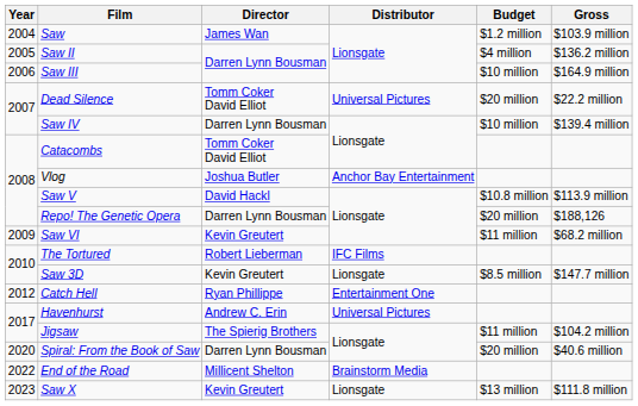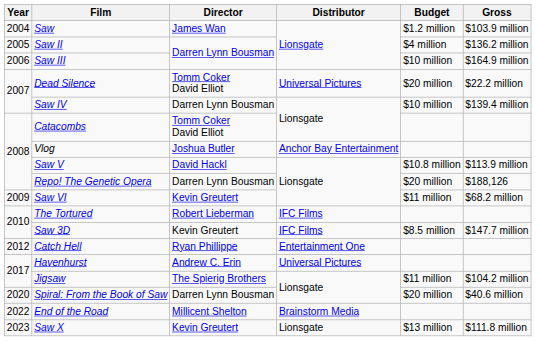 <table class="wikitable sortable">
 <tr>
 <th>Year</th>
 <th>Film</th>
 <th>Director</th>
 <th>Distributor</th>
 <th>Budget</th>
 <th>Gross</th>
 </tr>
 <tr>
 <td>2004</td>
 <td><em><a href='#'>Saw</a></em></td>
 <td><a href='#'>James Wan</a></td>
 <td rowspan="3"><a href='#'>Lionsgate</a></td>
 <td>$1.2 million</td>
 <td>$103.9 million</td>
 </tr>
 <tr>
 <td>2005</td>
 <td><em><a href='#'>Saw II</a></em></td>
 <td rowspan="2"><a href='#'>Darren Lynn Bousman</a></td>
 <td>$4 million</td>
 <td>$136.2 million</td>
 </tr>
 <tr>
 <td>2006</td>
 <td><em><a href='#'>Saw III</a></em></td>
 <td>$10 million</td>
 <td>$164.9 million</td>
 </tr>
 <tr>
 <td rowspan="2">2007</td>
 <td><em><a href='#'>Dead Silence</a></em></td>
 <td><a href='#'>Tomm Coker</a><br>David Elliot</td>
 <td><a href='#'>Universal Pictures</a></td>
 <td>$20 million</td>
 <td>$22.2 million</td>
 </tr>
 <tr>
 <td><em><a href='#'>Saw IV</a></em></td>
 <td>Darren Lynn Bousman</td>
 <td rowspan="2">Lionsgate</td>
 <td>$10 million</td>
 <td>$139.4 million</td>
 </tr>
 <tr>
 <td rowspan="4">2008</td>
 <td><em><a href='#'>Catacombs</a></em></td>
 <td><a href='#'>Tomm Coker</a><br>David Elliot</td>
 <td></td>
 <td></td>
 </tr>
 <tr>
 <td><em>Vlog</em></td>
 <td><a href='#'>Joshua Butler</a></td>
 <td><a href='#'>Anchor Bay Entertainment</a></td>
 <td></td>
 <td></td>
 </tr>
 <tr>
 <td><em><a href='#'>Saw V</a></em></td>
 <td><a href='#'>David Hackl</a></td>
 <td rowspan="3">Lionsgate</td>
 <td>$10.8 million</td>
 <td>$113.9 million</td>
 </tr>
 <tr>
 <td><em><a href='#'>Repo! The Genetic Opera</a></em></td>
 <td>Darren Lynn Bousman</td>
 <td>$20 million</td>
 <td>$188,126</td>
 </tr>
 <tr>
 <td>2009</td>
 <td><em><a href='#'>Saw VI</a></em></td>
 <td><a href='#'>Kevin Greutert</a></td>
 <td>$11 million</td>
 <td>$68.2 million</td>
 </tr>
 <tr>
 <td rowspan="2">2010</td>
 <td><em><a href='#'>The Tortured</a></em></td>
 <td><a href='#'>Robert Lieberman</a></td>
 <td><a href='#'>IFC Films</a></td>
 <td></td>
 <td></td>
 </tr>
 <tr>
 <td><em><a href='#'>Saw 3D</a></em></td>
 <td>Kevin Greutert</td>
-<td>Lionsgate</td>
+<td><a href='#'>IFC Films</a></td>
 <td>$8.5 million</td>
 <td>$147.7 million</td>
 </tr>
 <tr>
 <td>2012</td>
 <td><em><a href='#'>Catch Hell</a></em></td>
 <td><a href='#'>Ryan Phillippe</a></td>
 <td><a href='#'>Entertainment One</a></td>
 <td></td>
 <td></td>
 </tr>
 <tr>
 <td rowspan="2">2017</td>
 <td><em><a href='#'>Havenhurst</a></em></td>
 <td><a href='#'>Andrew C. Erin</a></td>
 <td><a href='#'>Universal Pictures</a></td>
 <td></td>
 <td></td>
 </tr>
 <tr>
 <td><em><a href='#'>Jigsaw</a></em></td>
 <td><a href='#'>The Spierig Brothers</a></td>
 <td rowspan="2">Lionsgate</td>
 <td>$11 million</td>
 <td>$104.2 million</td>
 </tr>
 <tr>
 <td>2020</td>
 <td><em><a href='#'>Spiral: From the Book of Saw</a></em></td>
 <td>Darren Lynn Bousman</td>
 <td>$20 million</td>
 <td>$40.6 million</td>
 </tr>
 <tr>
 <td>2022</td>
 <td><em><a href='#'>End of the Road</a></em></td>
 <td><a href='#'>Millicent Shelton</a></td>
 <td><a href='#'>Brainstorm Media</a></td>
 <td></td>
 <td></td>
 </tr>
 <tr>
 <td>2023</td>
 <td><em><a href='#'>Saw X</a></em></td>
 <td><a href='#'>Kevin Greutert</a></td>
 <td>Lionsgate</td>
 <td>$13 million</td>
 <td>$111.8 million</td>
 </tr>
 </table>
